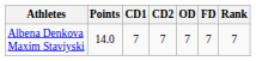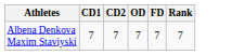 <table class="wikitable" border="1" style="font-size:90%">
 <tr>
 <th>Athletes</th>
-<th>Points</th>
 <th>CD1</th>
 <th>CD2</th>
 <th>OD</th>
 <th>FD</th>
 <th>Rank</th>
 </tr>
 <tr align=center>
 <td align=left><a href='#'>Albena Denkova</a><br><a href='#'>Maxim Staviyski</a></td>
-<td>14.0</td>
 <td>7</td>
 <td>7</td>
 <td>7</td>
 <td>7</td>
 <td>7</td>
 </tr>
 </table>
